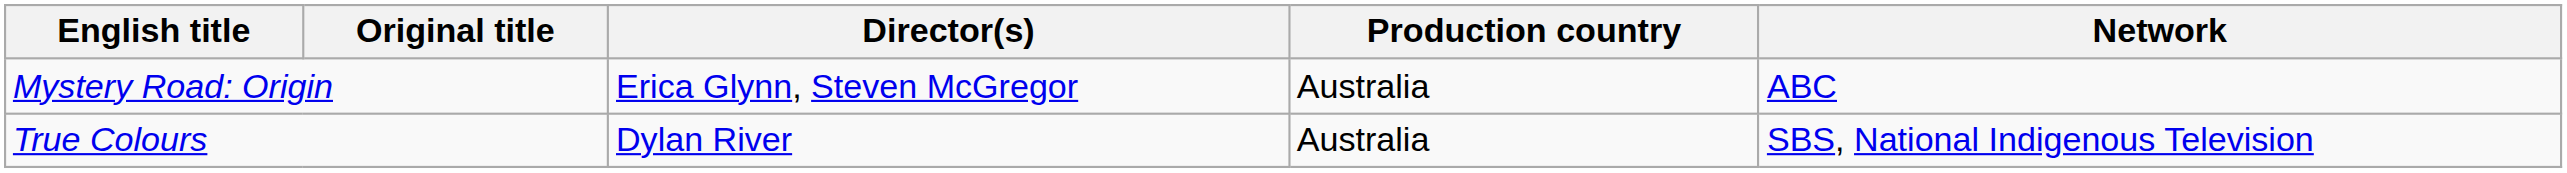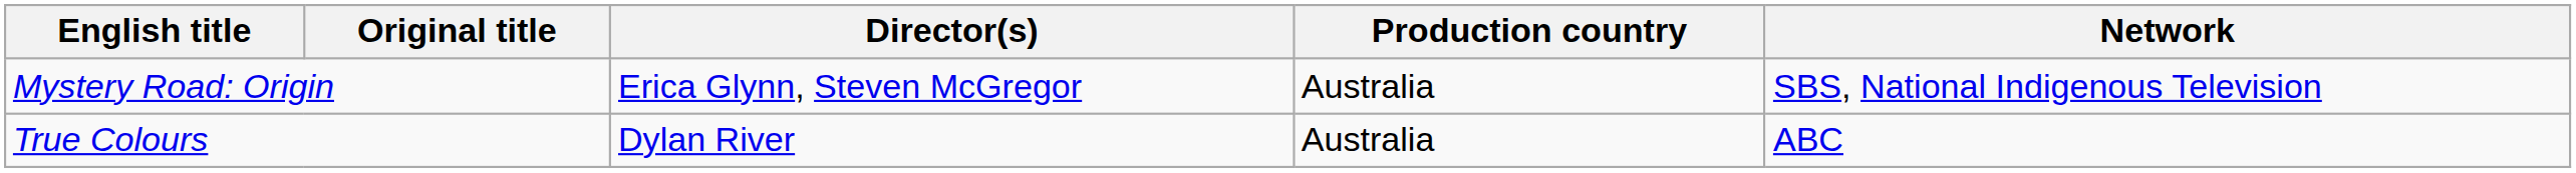 <table class="wikitable" style="width:95%; margin-bottom:2px">
 <tr>
 <th>English title</th>
 <th>Original title</th>
 <th>Director(s)</th>
 <th>Production country</th>
 <th>Network</th>
 </tr>
 <tr>
 <td colspan="2"><em><a href='#'>Mystery Road: Origin</a></em> </td>
 <td><a href='#'>Erica Glynn</a>, <a href='#'>Steven McGregor</a></td>
 <td>Australia</td>
-<td><a href='#'>ABC</a></td>
+<td><a href='#'>SBS</a>, <a href='#'>National Indigenous Television</a></td>
 </tr>
 <tr>
 <td colspan="2"><em><a href='#'>True Colours</a></em> </td>
 <td><a href='#'>Dylan River</a></td>
 <td>Australia</td>
-<td><a href='#'>SBS</a>, <a href='#'>National Indigenous Television</a></td>
+<td><a href='#'>ABC</a></td>
 </tr>
 </table>
